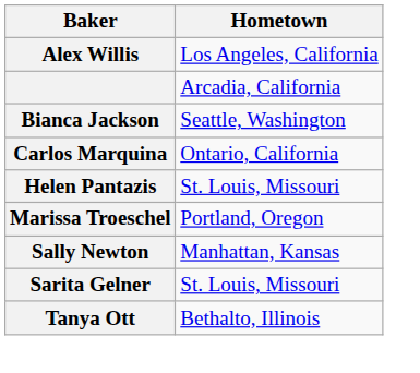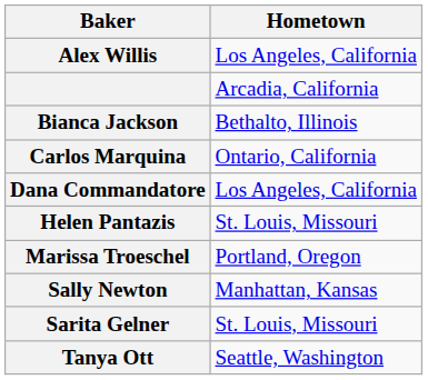 <table class="wikitable sortable">
 <tr>
 <th scope="col">Baker</th>
 <th scope="col" class="unsortable">Hometown</th>
 </tr>
 <tr>
 <th scope="row">Alex Willis</th>
 <td><a href='#'>Los Angeles, California</a></td>
 </tr>
 <tr>
 <th scope="row"></th>
 <td><a href='#'>Arcadia, California</a></td>
 </tr>
 <tr>
 <th scope="row">Bianca Jackson</th>
-<td><a href='#'>Seattle, Washington</a></td>
+<td><a href='#'>Bethalto, Illinois</a></td>
 </tr>
 <tr>
 <th scope="row">Carlos Marquina</th>
 <td><a href='#'>Ontario, California</a></td>
+</tr>
+<tr>
+<th scope="row">Dana Commandatore</th>
+<td><a href='#'>Los Angeles, California</a></td>
 </tr>
 <tr>
 <th scope="row">Helen Pantazis</th>
 <td><a href='#'>St. Louis, Missouri</a></td>
 </tr>
 <tr>
 <th scope="row">Marissa Troeschel</th>
 <td><a href='#'>Portland, Oregon</a></td>
 </tr>
 <tr>
 <th scope="row">Sally Newton</th>
 <td><a href='#'>Manhattan, Kansas</a></td>
 </tr>
 <tr>
 <th scope="row">Sarita Gelner</th>
 <td><a href='#'>St. Louis, Missouri</a></td>
 </tr>
 <tr>
 <th scope="row">Tanya Ott</th>
-<td><a href='#'>Bethalto, Illinois</a></td>
+<td><a href='#'>Seattle, Washington</a></td>
 </tr>
 </table>
